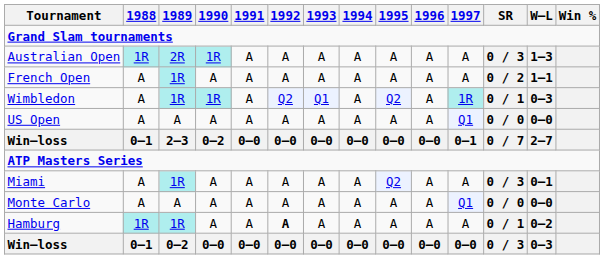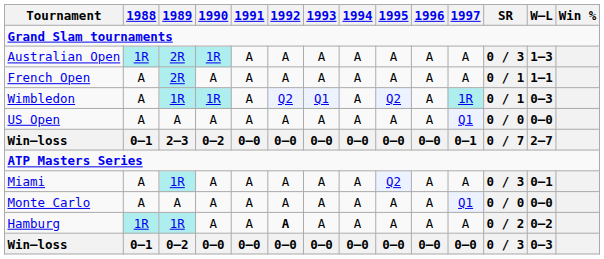 <table class=wikitable style=text-align:center;font-size:97%>
 <tr>
 <th>Tournament</th>
 <th><a href='#'>1988</a></th>
 <th><a href='#'>1989</a></th>
 <th><a href='#'>1990</a></th>
 <th><a href='#'>1991</a></th>
 <th><a href='#'>1992</a></th>
 <th><a href='#'>1993</a></th>
 <th><a href='#'>1994</a></th>
 <th><a href='#'>1995</a></th>
 <th><a href='#'>1996</a></th>
 <th><a href='#'>1997</a></th>
 <th>SR</th>
 <th>W–L</th>
 <th>Win %</th>
 </tr>
 <tr>
 <td colspan=23 align=left><strong><a href='#'>Grand Slam tournaments</a></strong></td>
 </tr>
 <tr>
 <td align=left><a href='#'>Australian Open</a></td>
 <td bgcolor=afeeee><a href='#'>1R</a></td>
 <td bgcolor=afeeee><a href='#'>2R</a></td>
 <td bgcolor=afeeee><a href='#'>1R</a></td>
 <td>A</td>
 <td>A</td>
 <td>A</td>
 <td>A</td>
 <td>A</td>
 <td>A</td>
 <td>A</td>
 <th>0 / 3</th>
 <th>1–3</th>
 <th></th>
 </tr>
 <tr>
 <td align=left><a href='#'>French Open</a></td>
 <td>A</td>
-<td bgcolor=afeeee><a href='#'>1R</a></td>
+<td bgcolor=afeeee><a href='#'>2R</a></td>
 <td>A</td>
 <td>A</td>
 <td>A</td>
 <td>A</td>
 <td>A</td>
 <td>A</td>
 <td>A</td>
 <td>A</td>
-<th>0 / 2</th>
+<th>0 / 1</th>
 <th>1–1</th>
 <th></th>
 </tr>
 <tr>
 <td align=left><a href='#'>Wimbledon</a></td>
 <td>A</td>
 <td bgcolor=afeeee><a href='#'>1R</a></td>
 <td bgcolor=afeeee><a href='#'>1R</a></td>
 <td>A</td>
 <td bgcolor=ecf2ff><a href='#'>Q2</a></td>
 <td bgcolor=ecf2ff><a href='#'>Q1</a></td>
 <td>A</td>
 <td bgcolor=ecf2ff><a href='#'>Q2</a></td>
 <td>A</td>
 <td bgcolor=afeeee><a href='#'>1R</a></td>
 <th>0 / 1</th>
 <th>0–3</th>
 <th></th>
 </tr>
 <tr>
 <td align=left><a href='#'>US Open</a></td>
 <td>A</td>
 <td>A</td>
 <td>A</td>
 <td>A</td>
 <td>A</td>
 <td>A</td>
 <td>A</td>
 <td>A</td>
 <td>A</td>
 <td bgcolor=ecf2ff><a href='#'>Q1</a></td>
 <th>0 / 0</th>
 <th>0–0</th>
 <th></th>
 </tr>
 <tr>
 <th style=text-align:left>Win–loss</th>
 <th>0–1</th>
 <th>2–3</th>
 <th>0–2</th>
 <th>0–0</th>
 <th>0–0</th>
 <th>0–0</th>
 <th>0–0</th>
 <th>0–0</th>
 <th>0–0</th>
 <th>0–1</th>
 <th>0 / 7</th>
 <th>2–7</th>
 <th></th>
 </tr>
 <tr>
 <td colspan=23 align=left><strong><a href='#'>ATP Masters Series</a></strong></td>
 </tr>
 <tr>
 <td align=left><a href='#'>Miami</a></td>
 <td>A</td>
 <td bgcolor=afeeee><a href='#'>1R</a></td>
 <td>A</td>
 <td>A</td>
 <td>A</td>
 <td>A</td>
 <td>A</td>
 <td bgcolor=ecf2ff><a href='#'>Q2</a></td>
 <td>A</td>
 <td>A</td>
 <th>0 / 3</th>
 <th>0–1</th>
 <th></th>
 </tr>
 <tr>
 <td align=left><a href='#'>Monte Carlo</a></td>
 <td>A</td>
 <td>A</td>
 <td>A</td>
 <td>A</td>
 <td>A</td>
 <td>A</td>
 <td>A</td>
 <td>A</td>
 <td>A</td>
 <td bgcolor=ecf2ff><a href='#'>Q1</a></td>
 <th>0 / 0</th>
 <th>0–0</th>
 <th></th>
 </tr>
 <tr>
 <td align=left><a href='#'>Hamburg</a></td>
 <td bgcolor=afeeee><a href='#'>1R</a></td>
 <td bgcolor=afeeee><a href='#'>1R</a></td>
 <td>A</td>
 <td>A</td>
 <td><strong>A</strong></td>
 <td>A</td>
 <td>A</td>
 <td>A</td>
 <td>A</td>
 <td>A</td>
-<th>0 / 1</th>
+<th>0 / 2</th>
 <th>0–2</th>
 <th></th>
 </tr>
 <tr>
 <th style=text-align:left>Win–loss</th>
 <th>0–1</th>
 <th>0–2</th>
 <th>0–0</th>
 <th>0–0</th>
 <th>0–0</th>
 <th>0–0</th>
 <th>0–0</th>
 <th>0–0</th>
 <th>0–0</th>
 <th>0–0</th>
 <th>0 / 3</th>
 <th>0–3</th>
 <th></th>
 </tr>
 </table>
